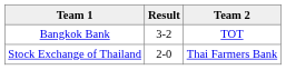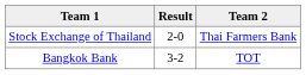 <table border="1" cellpadding="4" cellspacing="0" style="text-align:center; border-collapse:collapse;">
 <tr style="background:#efefef;">
 <th>Team 1</th>
 <th>Result</th>
 <th>Team 2</th>
 </tr>
+<tr style="">
+<td><a href='#'>Stock Exchange of Thailand</a></td>
+<td>2-0</td>
+<td><a href='#'>Thai Farmers Bank</a></td>
+</tr>
 <tr>
 <td><a href='#'>Bangkok Bank</a></td>
 <td>3-2</td>
 <td><a href='#'>TOT</a></td>
 </tr>
-<tr style="">
-<td><a href='#'>Stock Exchange of Thailand</a></td>
-<td>2-0</td>
-<td><a href='#'>Thai Farmers Bank</a></td>
-</tr>
 </table>
